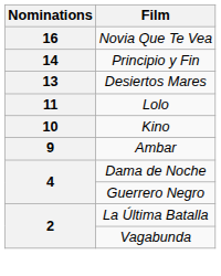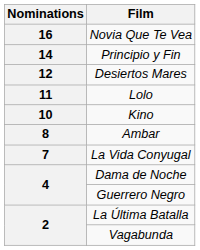 <table class="wikitable plainrowheaders" style="text-align:center;">
 <tr>
 <th scope="col" width="55">Nominations</th>
 <th scope="col" align="center">Film</th>
 </tr>
 <tr>
 <th scope=row rowspan=1 style="text-align:center">16</th>
 <td><em>Novia Que Te Vea</em></td>
 </tr>
 <tr>
 <th scope=row rowspan=1 style="text-align:center">14</th>
 <td><em>Principio y Fin</em></td>
 </tr>
 <tr>
-<th scope=row rowspan=1 style="text-align:center">13</th>
+<th scope=row rowspan=1 style="text-align:center">12</th>
 <td><em>Desiertos Mares</em></td>
 </tr>
 <tr>
 <th scope=row rowspan=1 style="text-align:center">11</th>
 <td><em>Lolo</em></td>
 </tr>
 <tr>
 <th scope=row rowspan=1 style="text-align:center">10</th>
 <td><em>Kino</em></td>
 </tr>
 <tr>
-<th scope=row rowspan=1 style="text-align:center">9</th>
+<th scope=row rowspan=1 style="text-align:center">8</th>
 <td><em>Ambar</em></td>
+</tr>
+<tr>
+<th scope=row rowspan=1 style="text-align:center">7</th>
+<td><em>La Vida Conyugal</em></td>
 </tr>
 <tr>
 <th scope=row rowspan=2 style="text-align:center">4</th>
 <td><em>Dama de Noche</em></td>
 </tr>
 <tr>
 <td><em>Guerrero Negro</em></td>
 </tr>
 <tr>
 <th scope=row rowspan=2 style="text-align:center">2</th>
 <td><em>La Última Batalla</em></td>
 </tr>
 <tr>
 <td><em>Vagabunda</em></td>
 </tr>
 </table>
